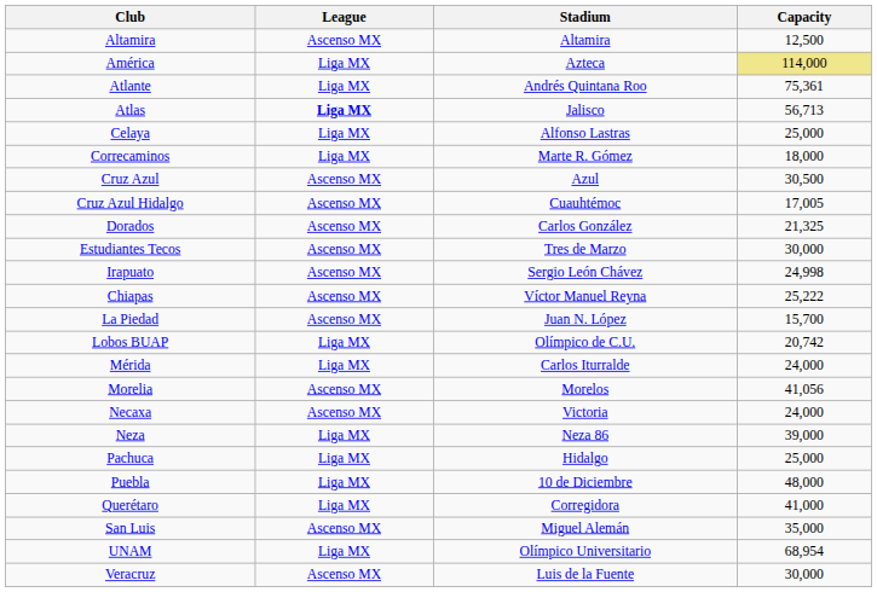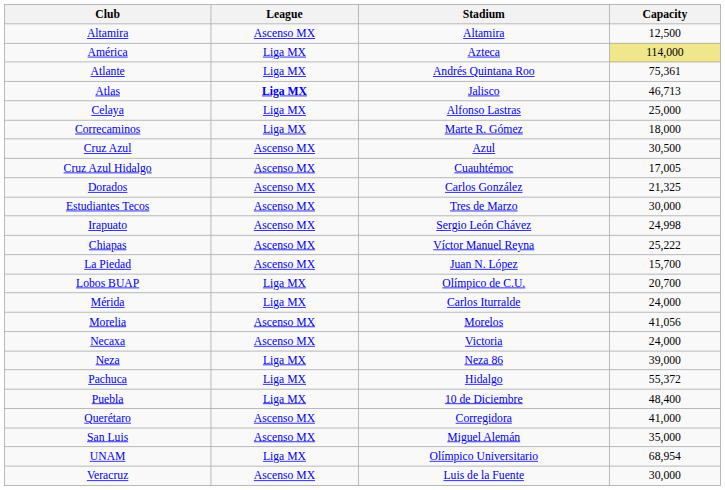 <table class="wikitable sortable" width=70% style="text-align:center; font-size:90%">
 <tr>
 <th align="center">Club</th>
 <th align="center">League</th>
 <th align="center">Stadium</th>
 <th align="center">Capacity</th>
 </tr>
 <tr>
 <td><a href='#'>Altamira</a></td>
 <td><a href='#'>Ascenso MX</a></td>
 <td><a href='#'>Altamira</a></td>
 <td>12,500</td>
 </tr>
 <tr>
 <td><a href='#'>América</a></td>
 <td><a href='#'>Liga MX</a></td>
 <td><a href='#'>Azteca</a></td>
 <td style="background: khaki;">114,000</td>
 </tr>
 <tr>
 <td><a href='#'>Atlante</a></td>
 <td><a href='#'>Liga MX</a></td>
 <td><a href='#'>Andrés Quintana Roo</a></td>
 <td>75,361</td>
 </tr>
 <tr>
 <td><a href='#'>Atlas</a></td>
 <td><strong><a href='#'>Liga MX</a></strong></td>
 <td><a href='#'>Jalisco</a></td>
-<td>56,713</td>
+<td>46,713</td>
 </tr>
 <tr>
 <td><a href='#'>Celaya</a></td>
 <td><a href='#'>Liga MX</a></td>
 <td><a href='#'>Alfonso Lastras</a></td>
 <td>25,000</td>
 </tr>
 <tr>
 <td><a href='#'>Correcaminos</a></td>
 <td><a href='#'>Liga MX</a></td>
 <td><a href='#'>Marte R. Gómez</a></td>
 <td>18,000</td>
 </tr>
 <tr>
 <td><a href='#'>Cruz Azul</a></td>
 <td><a href='#'>Ascenso MX</a></td>
 <td><a href='#'>Azul</a></td>
 <td>30,500</td>
 </tr>
 <tr>
 <td><a href='#'>Cruz Azul Hidalgo</a></td>
 <td><a href='#'>Ascenso MX</a></td>
 <td><a href='#'>Cuauhtémoc</a></td>
 <td>17,005</td>
 </tr>
 <tr>
 <td><a href='#'>Dorados</a></td>
 <td><a href='#'>Ascenso MX</a></td>
 <td><a href='#'>Carlos González</a></td>
 <td>21,325</td>
 </tr>
 <tr>
 <td><a href='#'>Estudiantes Tecos</a></td>
 <td><a href='#'>Ascenso MX</a></td>
 <td><a href='#'>Tres de Marzo</a></td>
 <td>30,000</td>
 </tr>
 <tr>
 <td><a href='#'>Irapuato</a></td>
 <td><a href='#'>Ascenso MX</a></td>
 <td><a href='#'>Sergio León Chávez</a></td>
 <td>24,998</td>
 </tr>
 <tr>
 <td><a href='#'>Chiapas</a></td>
 <td><a href='#'>Ascenso MX</a></td>
 <td><a href='#'>Víctor Manuel Reyna</a></td>
 <td>25,222</td>
 </tr>
 <tr>
 <td><a href='#'>La Piedad</a></td>
 <td><a href='#'>Ascenso MX</a></td>
 <td><a href='#'>Juan N. López</a></td>
 <td>15,700</td>
 </tr>
 <tr>
 <td><a href='#'>Lobos BUAP</a></td>
 <td><a href='#'>Liga MX</a></td>
 <td><a href='#'>Olímpico de C.U.</a></td>
-<td>20,742</td>
+<td>20,700</td>
 </tr>
 <tr>
 <td><a href='#'>Mérida</a></td>
 <td><a href='#'>Liga MX</a></td>
 <td><a href='#'>Carlos Iturralde</a></td>
 <td>24,000</td>
 </tr>
 <tr>
 <td><a href='#'>Morelia</a></td>
 <td><a href='#'>Ascenso MX</a></td>
 <td><a href='#'>Morelos</a></td>
 <td>41,056</td>
 </tr>
 <tr>
 <td><a href='#'>Necaxa</a></td>
 <td><a href='#'>Ascenso MX</a></td>
 <td><a href='#'>Victoria</a></td>
 <td>24,000</td>
 </tr>
 <tr>
 <td><a href='#'>Neza</a></td>
 <td><a href='#'>Liga MX</a></td>
 <td><a href='#'>Neza 86</a></td>
 <td>39,000</td>
 </tr>
 <tr>
 <td><a href='#'>Pachuca</a></td>
 <td><a href='#'>Liga MX</a></td>
 <td><a href='#'>Hidalgo</a></td>
-<td>25,000</td>
+<td>55,372</td>
 </tr>
 <tr>
 <td><a href='#'>Puebla</a></td>
 <td><a href='#'>Liga MX</a></td>
 <td><a href='#'>10 de Diciembre</a></td>
-<td>48,000</td>
+<td>48,400</td>
 </tr>
 <tr>
 <td><a href='#'>Querétaro</a></td>
-<td><a href='#'>Liga MX</a></td>
+<td><a href='#'>Ascenso MX</a></td>
 <td><a href='#'>Corregidora</a></td>
 <td>41,000</td>
 </tr>
 <tr>
 <td><a href='#'>San Luis</a></td>
 <td><a href='#'>Ascenso MX</a></td>
 <td><a href='#'>Miguel Alemán</a></td>
 <td>35,000</td>
 </tr>
 <tr>
 <td><a href='#'>UNAM</a></td>
 <td><a href='#'>Liga MX</a></td>
 <td><a href='#'>Olímpico Universitario</a></td>
 <td>68,954</td>
 </tr>
 <tr>
 <td><a href='#'>Veracruz</a></td>
 <td><a href='#'>Ascenso MX</a></td>
 <td><a href='#'>Luis de la Fuente</a></td>
 <td>30,000</td>
 </tr>
 </table>
